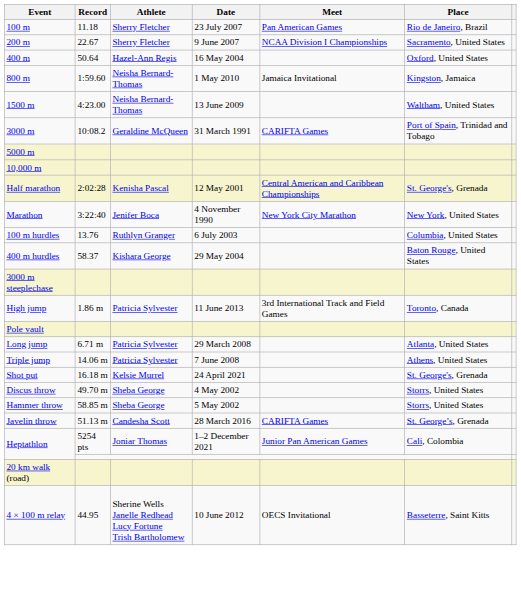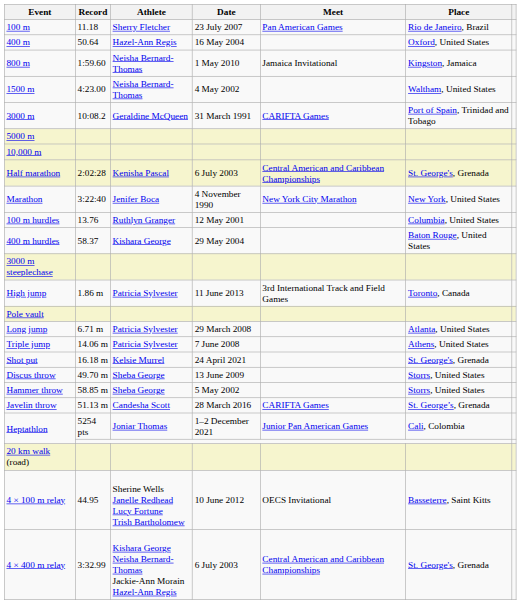 <table class="wikitable" style="font-size:95%; width: 95%;">
 <tr>
 <th>Event</th>
 <th>Record</th>
 <th>Athlete</th>
 <th>Date</th>
 <th>Meet</th>
 <th>Place</th>
 <th></th>
 </tr>
 <tr>
 <td><a href='#'>100 m</a></td>
 <td>11.18 </td>
 <td><a href='#'>Sherry Fletcher</a></td>
 <td>23 July 2007</td>
 <td><a href='#'>Pan American Games</a></td>
 <td><a href='#'>Rio de Janeiro</a>, Brazil</td>
-<td></td>
-</tr>
-<tr>
-<td><a href='#'>200 m</a></td>
-<td>22.67 </td>
-<td><a href='#'>Sherry Fletcher</a></td>
-<td>9 June 2007</td>
-<td><a href='#'>NCAA Division I Championships</a></td>
-<td><a href='#'>Sacramento</a>, United States</td>
 <td></td>
 </tr>
 <tr>
 <td><a href='#'>400 m</a></td>
 <td>50.64</td>
 <td><a href='#'>Hazel-Ann Regis</a></td>
 <td>16 May 2004</td>
 <td></td>
 <td><a href='#'>Oxford</a>, United States</td>
 <td></td>
 </tr>
 <tr>
 <td><a href='#'>800 m</a></td>
 <td>1:59.60</td>
 <td><a href='#'>Neisha Bernard-Thomas</a></td>
 <td>1 May 2010</td>
 <td>Jamaica Invitational</td>
 <td><a href='#'>Kingston</a>, Jamaica</td>
 <td></td>
 </tr>
 <tr>
 <td><a href='#'>1500 m</a></td>
 <td>4:23.00</td>
 <td><a href='#'>Neisha Bernard-Thomas</a></td>
-<td>13 June 2009</td>
+<td>4 May 2002</td>
 <td></td>
 <td><a href='#'>Waltham</a>, United States</td>
 <td></td>
 </tr>
 <tr>
 <td><a href='#'>3000 m</a></td>
 <td>10:08.2 </td>
 <td><a href='#'>Geraldine McQueen</a></td>
 <td>31 March 1991</td>
 <td><a href='#'>CARIFTA Games</a></td>
 <td><a href='#'>Port of Spain</a>, Trinidad and Tobago</td>
 <td></td>
 </tr>
 <tr style="background:#f6F5CE;">
 <td><a href='#'>5000 m</a></td>
 <td></td>
 <td></td>
 <td></td>
 <td></td>
 <td></td>
 <td></td>
 </tr>
 <tr style="background:#f6F5CE;">
 <td><a href='#'>10,000 m</a></td>
 <td></td>
 <td></td>
 <td></td>
 <td></td>
 <td></td>
 <td></td>
 </tr>
 <tr style="background:#f6F5CE;">
 <td><a href='#'>Half marathon</a></td>
 <td>2:02:28</td>
 <td><a href='#'>Kenisha Pascal</a></td>
-<td>12 May 2001</td>
+<td>6 July 2003</td>
 <td><a href='#'>Central American and Caribbean Championships</a></td>
 <td><a href='#'>St. George's</a>, Grenada</td>
 <td></td>
 </tr>
 <tr>
 <td><a href='#'>Marathon</a></td>
 <td>3:22:40</td>
 <td><a href='#'>Jenifer Boca</a></td>
 <td>4 November 1990</td>
 <td><a href='#'>New York City Marathon</a></td>
 <td><a href='#'>New York</a>, United States</td>
 <td></td>
 </tr>
 <tr>
 <td><a href='#'>100 m hurdles</a></td>
 <td>13.76</td>
 <td><a href='#'>Ruthlyn Granger</a></td>
-<td>6 July 2003</td>
+<td>12 May 2001</td>
 <td></td>
 <td><a href='#'>Columbia</a>, United States</td>
 <td></td>
 </tr>
 <tr>
 <td><a href='#'>400 m hurdles</a></td>
 <td>58.37</td>
 <td><a href='#'>Kishara George</a></td>
 <td>29 May 2004</td>
 <td></td>
 <td><a href='#'>Baton Rouge</a>, United States</td>
 <td></td>
 </tr>
 <tr style="background:#f6F5CE;">
 <td><a href='#'>3000 m steeplechase</a></td>
 <td></td>
 <td></td>
 <td></td>
 <td></td>
 <td></td>
 <td></td>
 </tr>
 <tr>
 <td><a href='#'>High jump</a></td>
 <td>1.86 m</td>
 <td><a href='#'>Patricia Sylvester</a></td>
 <td>11 June 2013</td>
 <td>3rd International Track and Field Games</td>
 <td><a href='#'>Toronto</a>, Canada</td>
 <td></td>
 </tr>
 <tr style="background:#f6F5CE;">
 <td><a href='#'>Pole vault</a></td>
 <td></td>
 <td></td>
 <td></td>
 <td></td>
 <td></td>
 <td></td>
 </tr>
 <tr>
 <td><a href='#'>Long jump</a></td>
 <td>6.71 m </td>
 <td><a href='#'>Patricia Sylvester</a></td>
 <td>29 March 2008</td>
 <td></td>
 <td><a href='#'>Atlanta</a>, United States</td>
 <td></td>
 </tr>
 <tr>
 <td><a href='#'>Triple jump</a></td>
 <td>14.06 m </td>
 <td><a href='#'>Patricia Sylvester</a></td>
 <td>7 June 2008</td>
 <td></td>
 <td><a href='#'>Athens</a>, United States</td>
 <td></td>
 </tr>
 <tr>
 <td><a href='#'>Shot put</a></td>
 <td>16.18 m</td>
 <td><a href='#'>Kelsie Murrel</a></td>
 <td>24 April 2021</td>
 <td></td>
 <td><a href='#'>St. George's</a>, Grenada</td>
 <td></td>
 </tr>
 <tr>
 <td><a href='#'>Discus throw</a></td>
 <td>49.70 m</td>
 <td><a href='#'>Sheba George</a></td>
-<td>4 May 2002</td>
+<td>13 June 2009</td>
 <td></td>
 <td><a href='#'>Storrs</a>, United States</td>
 <td></td>
 </tr>
 <tr>
 <td><a href='#'>Hammer throw</a></td>
 <td>58.85 m</td>
 <td><a href='#'>Sheba George</a></td>
 <td>5 May 2002</td>
 <td></td>
 <td><a href='#'>Storrs</a>, United States</td>
 <td></td>
 </tr>
 <tr>
 <td><a href='#'>Javelin throw</a></td>
 <td>51.13 m</td>
 <td><a href='#'>Candesha Scott</a></td>
 <td>28 March 2016</td>
 <td><a href='#'>CARIFTA Games</a></td>
 <td><a href='#'>St. George’s</a>, Grenada</td>
 <td></td>
 </tr>
 <tr>
 <td rowspan=2><a href='#'>Heptathlon</a></td>
 <td>5254 pts</td>
 <td><a href='#'>Joniar Thomas</a></td>
 <td>1–2 December 2021</td>
 <td><a href='#'>Junior Pan American Games</a></td>
 <td><a href='#'>Cali</a>, Colombia</td>
 <td></td>
 </tr>
 <tr>
 <td colspan=5></td>
 <td></td>
 </tr>
 <tr style="background:#f6F5CE;">
 <td><a href='#'>20 km walk</a> (road)</td>
 <td></td>
 <td></td>
 <td></td>
 <td></td>
 <td></td>
 <td></td>
 </tr>
 <tr>
 <td><a href='#'>4 × 100 m relay</a></td>
 <td>44.95</td>
 <td><br>Sherine Wells<br><a href='#'>Janelle Redhead</a><br><a href='#'>Lucy Fortune</a><br><a href='#'>Trish Bartholomew</a></td>
 <td>10 June 2012</td>
 <td>OECS Invitational</td>
 <td><a href='#'>Basseterre</a>, Saint Kitts</td>
 <td></td>
 </tr>
+<tr>
+<td><a href='#'>4 × 400 m relay</a></td>
+<td>3:32.99</td>
+<td><br><a href='#'>Kishara George</a><br><a href='#'>Neisha Bernard-Thomas</a><br>Jackie-Ann Morain<br><a href='#'>Hazel-Ann Regis</a></td>
+<td>6 July 2003</td>
+<td><a href='#'>Central American and Caribbean Championships</a></td>
+<td><a href='#'>St. George's</a>, Grenada</td>
+<td></td>
+</tr>
 </table>
